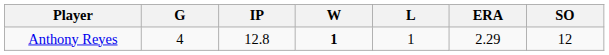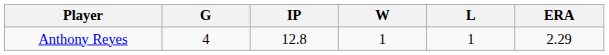 <table class="wikitable sortable">
 <tr>
 <th bgcolor="#DDDDFF" width="16%">Player</th>
 <th bgcolor="#DDDDFF" width="9%">G</th>
 <th bgcolor="#DDDDFF" width="9%">IP</th>
 <th bgcolor="#DDDDFF" width="9%">W</th>
 <th bgcolor="#DDDDFF" width="9%">L</th>
 <th bgcolor="#DDDDFF" width="9%">ERA</th>
-<th bgcolor="#DDDDFF" width="9%">SO</th>
 </tr>
 <tr align="center">
 <td><a href='#'>Anthony Reyes</a></td>
 <td>4</td>
 <td>12.8</td>
-<td><strong>1</strong></td>
+<td>1</td>
 <td>1</td>
 <td>2.29</td>
-<td>12</td>
 </tr>
 </table>
